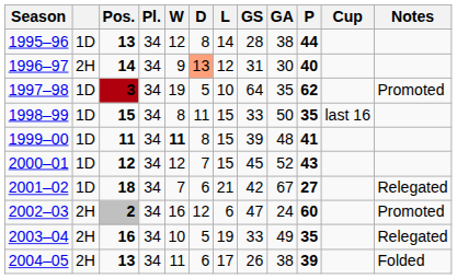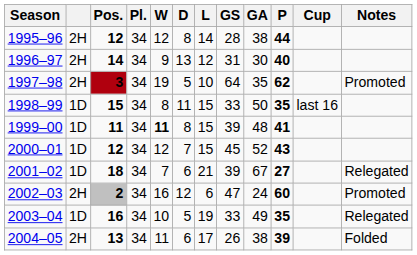 <table class="wikitable">
 <tr>
 <th>Season</th>
 <th></th>
 <th>Pos.</th>
 <th>Pl.</th>
 <th>W</th>
 <th>D</th>
 <th>L</th>
 <th>GS</th>
 <th>GA</th>
 <th>P</th>
 <th>Cup</th>
 <th>Notes</th>
 </tr>
 <tr>
 <td><a href='#'>1995–96</a></td>
-<td>1D</td>
-<td align=right><strong>13</strong></td>
+<td>2H</td>
+<td align=right><strong>12</strong></td>
 <td align=right>34</td>
 <td align=right>12</td>
 <td align=right>8</td>
 <td align=right>14</td>
 <td align=right>28</td>
 <td align=right>38</td>
 <td align=right><strong>44</strong></td>
 <td></td>
 <td></td>
 </tr>
 <tr>
 <td><a href='#'>1996–97</a></td>
 <td>2H</td>
 <td align=right><strong>14</strong></td>
 <td align=right>34</td>
 <td align=right>9</td>
-<td align=right style="background: lightsalmon;">13</td>
+<td align=right>13</td>
 <td align=right>12</td>
 <td align=right>31</td>
 <td align=right>30</td>
 <td align=right><strong>40</strong></td>
 <td></td>
 <td></td>
 </tr>
 <tr>
 <td><a href='#'>1997–98</a></td>
-<td>1D</td>
+<td>2H</td>
 <td align=right bgcolor=bronze><strong>3</strong></td>
 <td align=right>34</td>
 <td align=right>19</td>
 <td align=right>5</td>
 <td align=right>10</td>
 <td align=right>64</td>
 <td align=right>35</td>
 <td align=right><strong>62</strong></td>
 <td></td>
 <td>Promoted</td>
 </tr>
 <tr>
 <td><a href='#'>1998–99</a></td>
 <td>1D</td>
 <td align=right><strong>15</strong></td>
 <td align=right>34</td>
 <td align=right>8</td>
 <td align=right>11</td>
 <td align=right>15</td>
 <td align=right>33</td>
 <td align=right>50</td>
 <td align=right><strong>35</strong></td>
 <td>last 16</td>
 <td></td>
 </tr>
 <tr>
 <td><a href='#'>1999–00</a></td>
 <td>1D</td>
 <td align=right><strong>11</strong></td>
 <td align=right>34</td>
 <td align=right><strong>11</strong></td>
 <td align=right>8</td>
 <td align=right>15</td>
 <td align=right>39</td>
 <td align=right>48</td>
 <td align=right><strong>41</strong></td>
 <td></td>
 <td></td>
 </tr>
 <tr>
 <td><a href='#'>2000–01</a></td>
 <td>1D</td>
 <td align=right><strong>12</strong></td>
 <td align=right>34</td>
 <td align=right>12</td>
 <td align=right>7</td>
 <td align=right>15</td>
 <td align=right>45</td>
 <td align=right>52</td>
 <td align=right><strong>43</strong></td>
 <td></td>
 <td></td>
 </tr>
 <tr>
 <td><a href='#'>2001–02</a></td>
 <td>1D</td>
 <td align=right><strong>18</strong></td>
 <td align=right>34</td>
 <td align=right>7</td>
 <td align=right>6</td>
 <td align=right>21</td>
-<td align=right>42</td>
+<td align=right>39</td>
 <td align=right>67</td>
 <td align=right><strong>27</strong></td>
 <td></td>
 <td>Relegated</td>
 </tr>
 <tr>
 <td><a href='#'>2002–03</a></td>
 <td>2H</td>
 <td align=right bgcolor=silver><strong>2</strong></td>
 <td align=right>34</td>
 <td align=right>16</td>
 <td align=right>12</td>
 <td align=right>6</td>
 <td align=right>47</td>
 <td align=right>24</td>
 <td align=right><strong>60</strong></td>
 <td></td>
 <td>Promoted</td>
 </tr>
 <tr>
 <td><a href='#'>2003–04</a></td>
-<td>2H</td>
+<td>1D</td>
 <td align=right><strong>16</strong></td>
 <td align=right>34</td>
 <td align=right>10</td>
 <td align=right>5</td>
 <td align=right>19</td>
 <td align=right>33</td>
 <td align=right>49</td>
 <td align=right><strong>35</strong></td>
 <td></td>
 <td>Relegated</td>
 </tr>
 <tr>
 <td><a href='#'>2004–05</a></td>
 <td>2H</td>
 <td align=right><strong>13</strong></td>
 <td align=right>34</td>
 <td align=right>11</td>
 <td align=right>6</td>
 <td align=right>17</td>
 <td align=right>26</td>
 <td align=right>38</td>
 <td align=right><strong>39</strong></td>
 <td></td>
 <td>Folded</td>
 </tr>
 </table>
